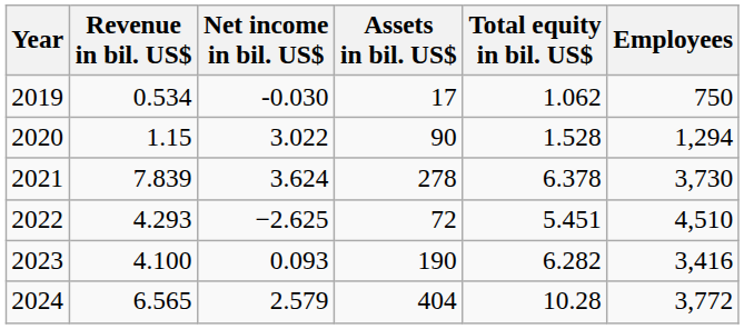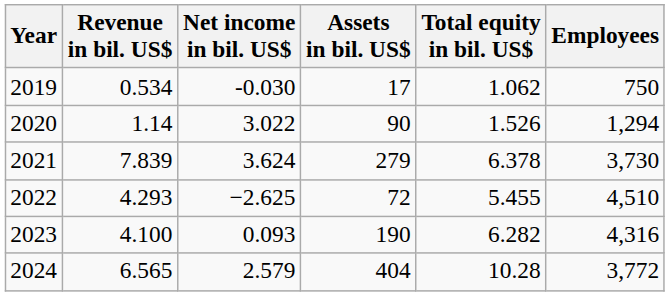 <table class="wikitable sortable" style="margin:1em auto; text-align: right;">
 <tr>
 <th>Year</th>
 <th>Revenue<br>in bil. US$</th>
 <th>Net income<br>in bil. US$</th>
 <th>Assets<br>in bil. US$</th>
 <th>Total equity<br>in bil. US$</th>
 <th>Employees</th>
 </tr>
 <tr>
 <td>2019</td>
 <td>0.534</td>
 <td>-0.030</td>
 <td>17</td>
 <td>1.062</td>
 <td>750</td>
 </tr>
 <tr>
 <td>2020</td>
-<td>1.15</td>
+<td>1.14</td>
 <td>3.022</td>
 <td>90</td>
-<td>1.528</td>
+<td>1.526</td>
 <td>1,294</td>
 </tr>
 <tr>
 <td>2021</td>
 <td>7.839</td>
 <td>3.624</td>
-<td>278</td>
+<td>279</td>
 <td>6.378</td>
 <td>3,730</td>
 </tr>
 <tr>
 <td>2022</td>
 <td>4.293</td>
 <td>−2.625</td>
 <td>72</td>
-<td>5.451</td>
+<td>5.455</td>
 <td>4,510</td>
 </tr>
 <tr>
 <td>2023</td>
 <td>4.100</td>
 <td>0.093</td>
 <td>190</td>
 <td>6.282</td>
-<td>3,416</td>
+<td>4,316</td>
 </tr>
 <tr>
 <td>2024</td>
 <td>6.565</td>
 <td>2.579</td>
 <td>404</td>
 <td>10.28</td>
 <td>3,772</td>
 </tr>
 </table>
